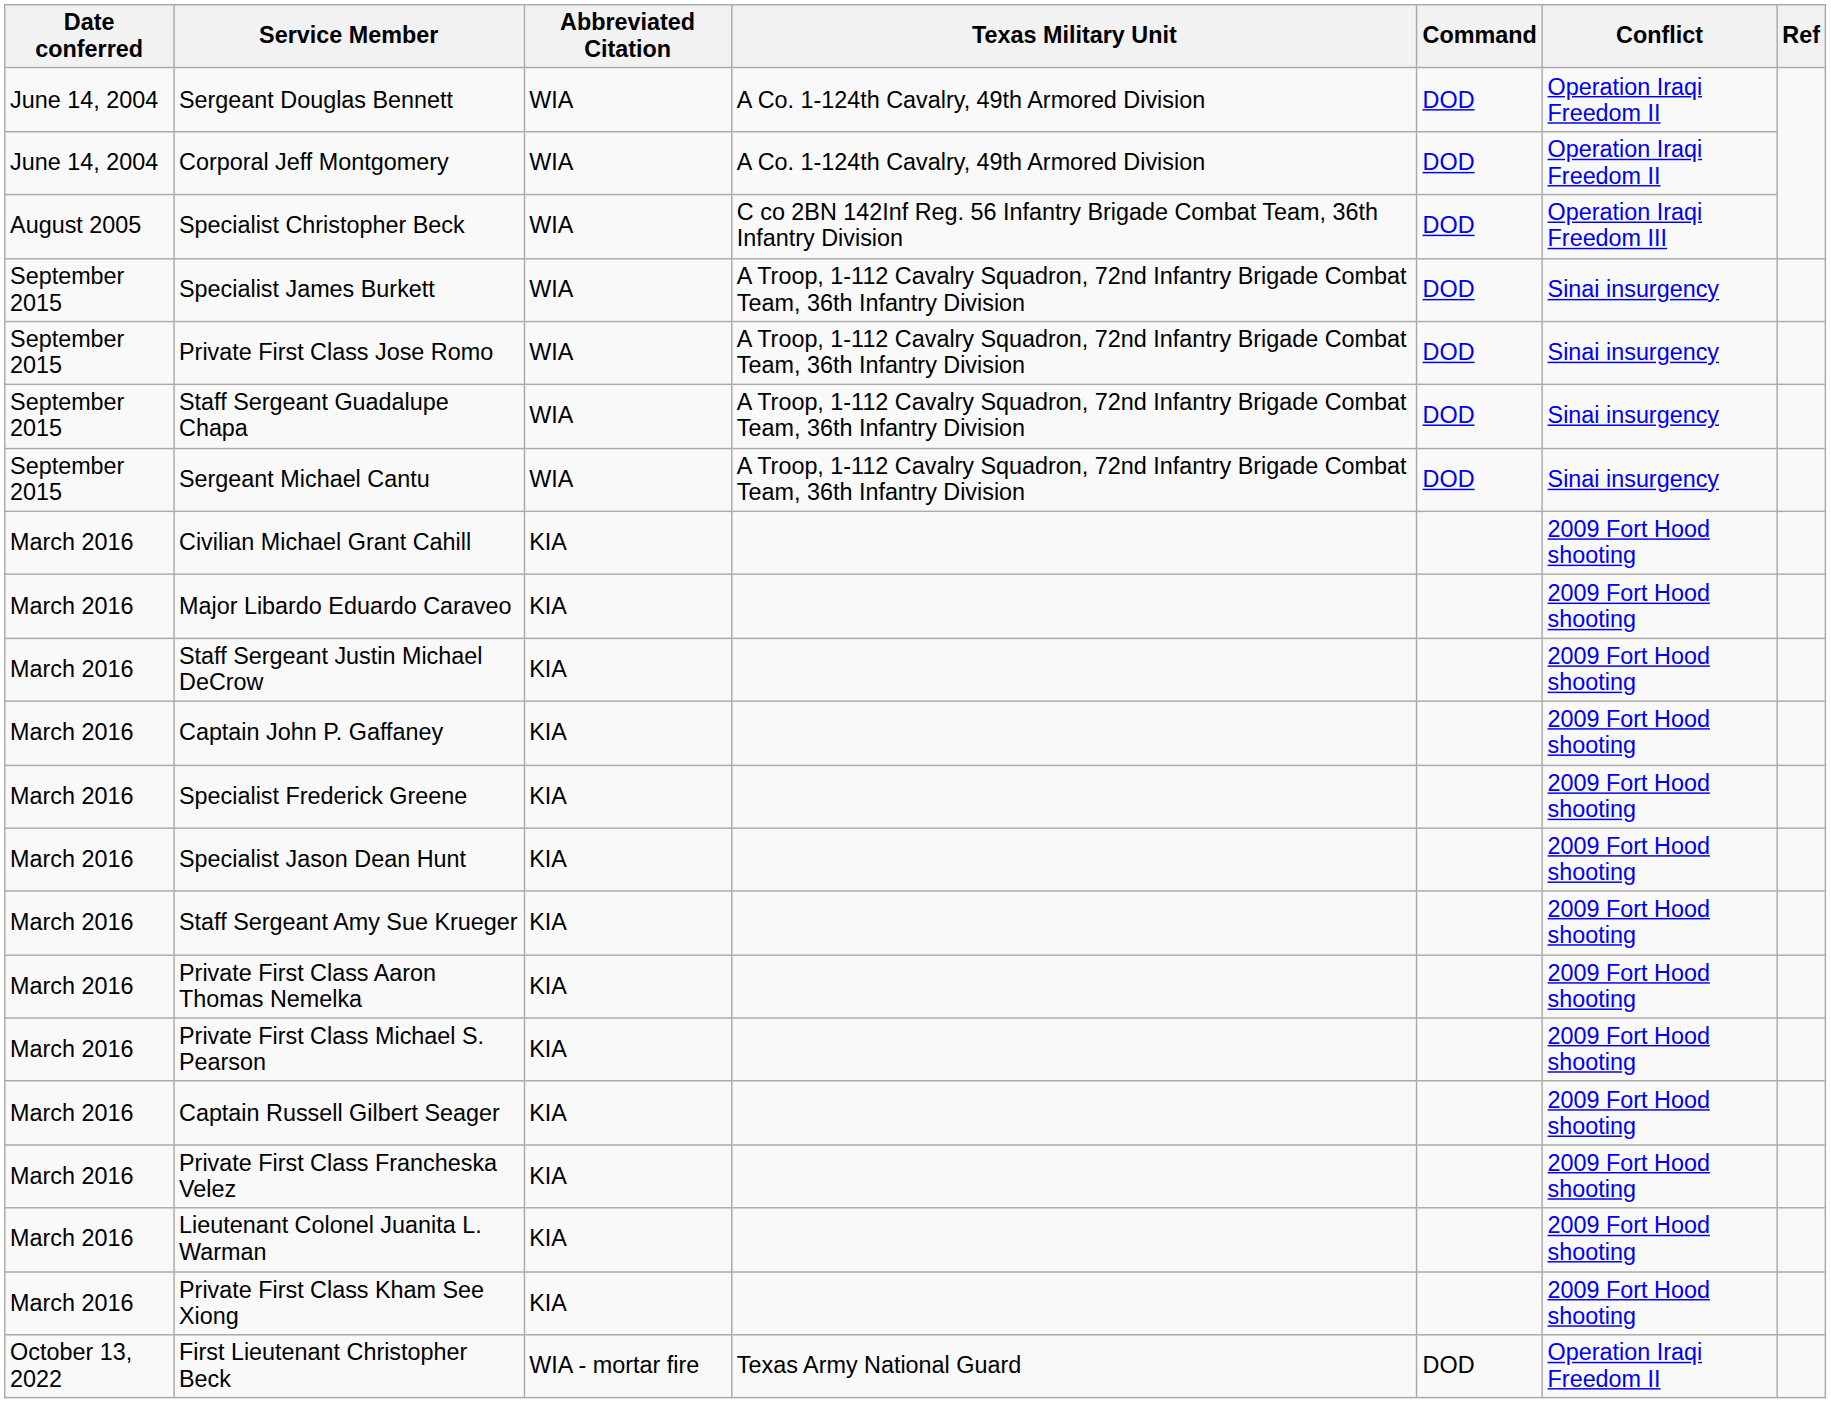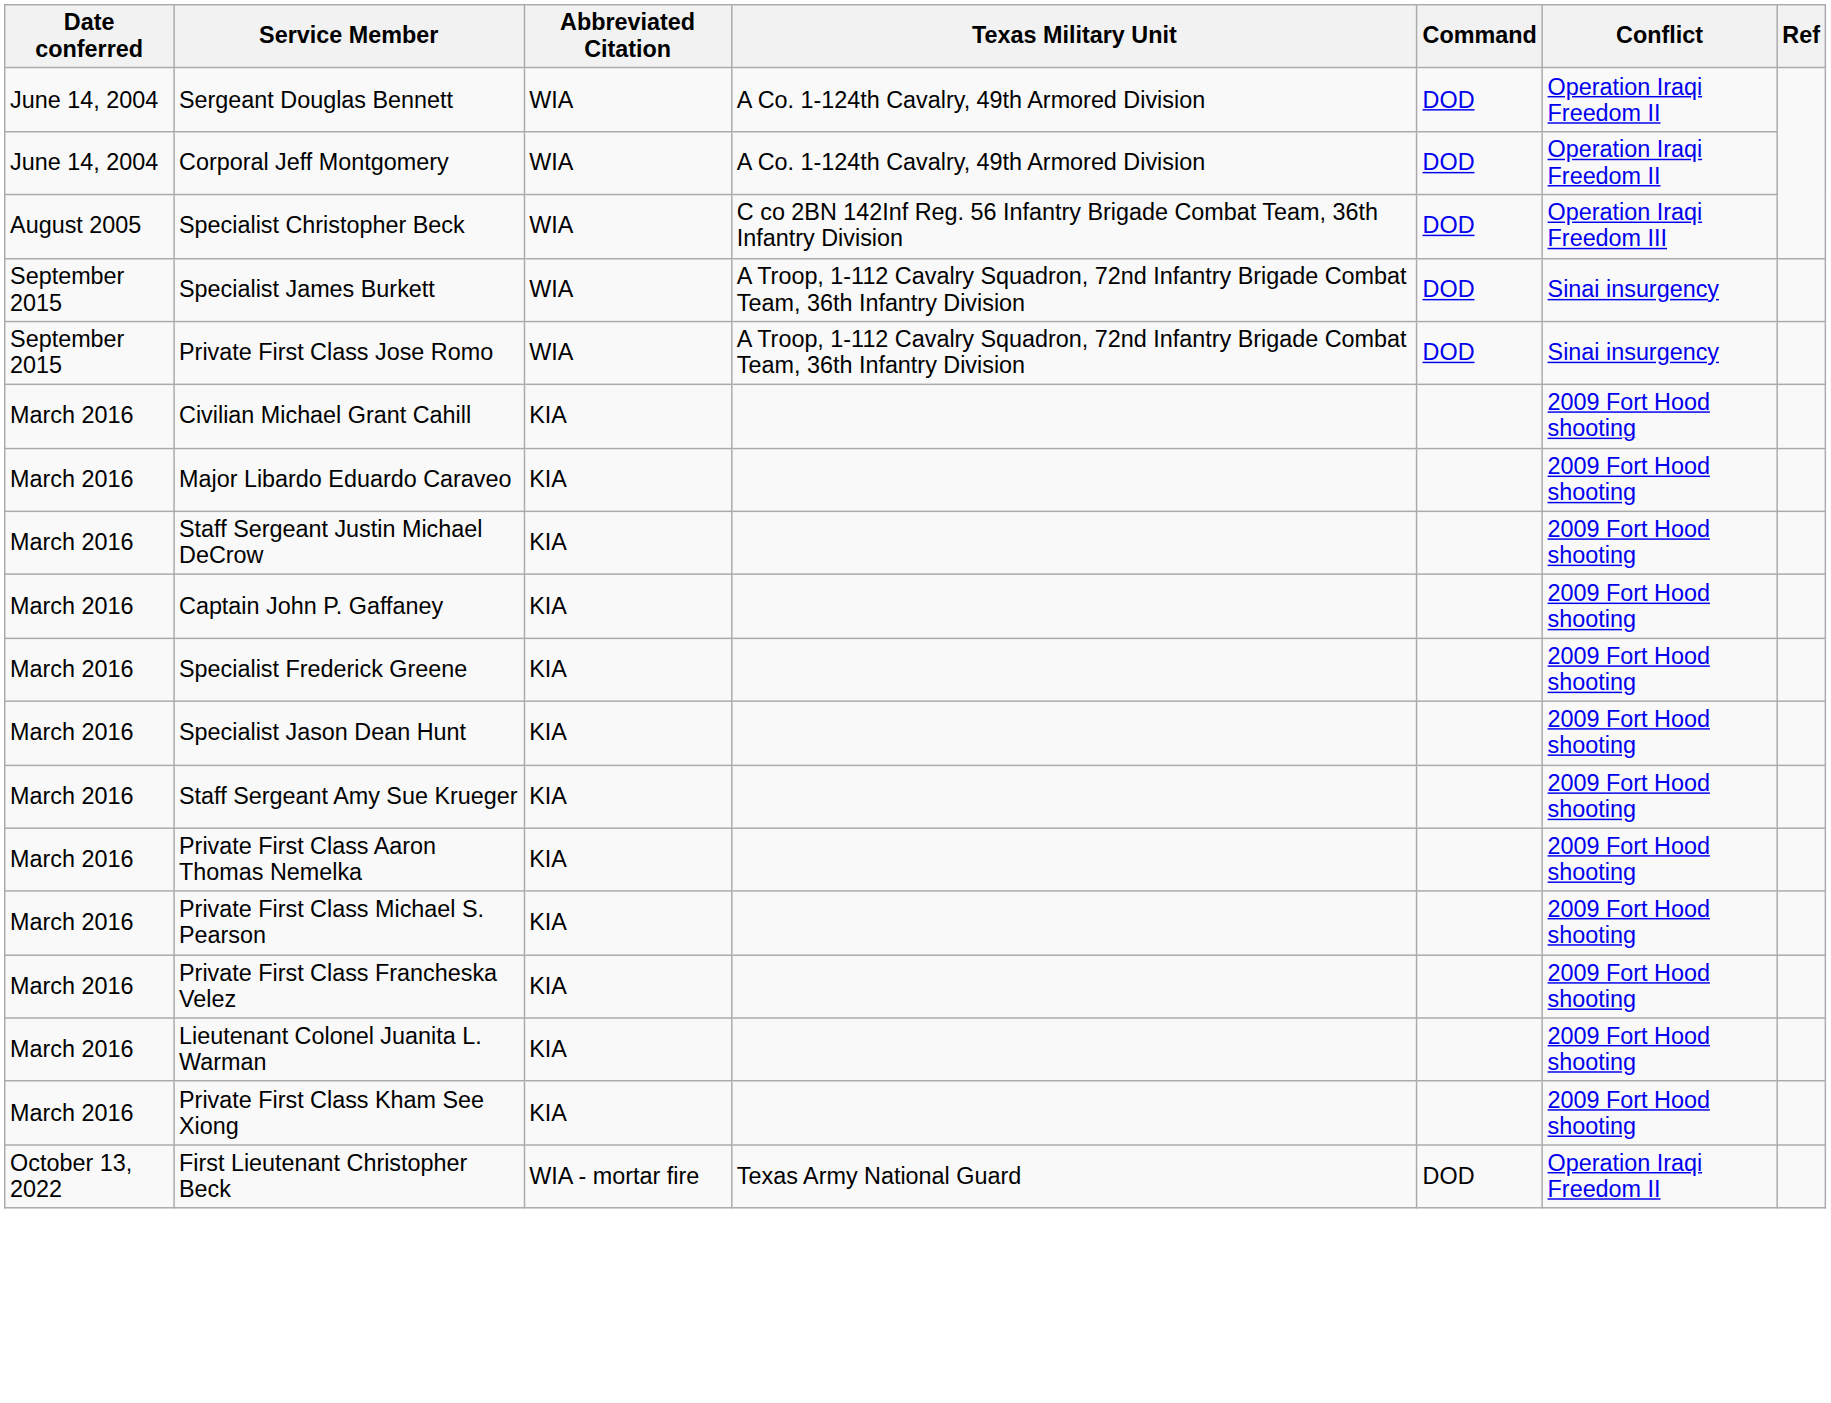 <table class="wikitable">
 <tr>
 <th>Date conferred</th>
 <th>Service Member</th>
 <th>Abbreviated Citation</th>
 <th>Texas Military Unit</th>
 <th>Command</th>
 <th>Conflict</th>
 <th>Ref</th>
 </tr>
 <tr>
 <td>June 14, 2004</td>
 <td>Sergeant Douglas Bennett</td>
 <td>WIA</td>
 <td>A Co. 1-124th Cavalry, 49th Armored Division</td>
 <td><a href='#'>DOD</a></td>
 <td><a href='#'>Operation Iraqi Freedom II</a></td>
 </tr>
 <tr>
 <td>June 14, 2004</td>
 <td>Corporal Jeff Montgomery</td>
 <td>WIA</td>
 <td>A Co. 1-124th Cavalry, 49th Armored Division</td>
 <td><a href='#'>DOD</a></td>
 <td><a href='#'>Operation Iraqi Freedom II</a></td>
 </tr>
 <tr>
 <td>August 2005</td>
 <td>Specialist Christopher Beck</td>
 <td>WIA</td>
 <td>C co 2BN 142Inf Reg. 56 Infantry Brigade Combat Team, 36th Infantry Division</td>
 <td><a href='#'>DOD</a></td>
 <td><a href='#'>Operation Iraqi Freedom III</a></td>
 </tr>
 <tr>
 <td>September 2015</td>
 <td>Specialist James Burkett</td>
 <td>WIA</td>
 <td>A Troop, 1-112 Cavalry Squadron, 72nd Infantry Brigade Combat Team, 36th Infantry Division</td>
 <td><a href='#'>DOD</a></td>
 <td><a href='#'>Sinai insurgency</a></td>
 <td></td>
 </tr>
 <tr>
 <td>September 2015</td>
 <td>Private First Class Jose Romo</td>
-<td>WIA</td>
-<td>A Troop, 1-112 Cavalry Squadron, 72nd Infantry Brigade Combat Team, 36th Infantry Division</td>
-<td><a href='#'>DOD</a></td>
-<td><a href='#'>Sinai insurgency</a></td>
-<td></td>
-</tr>
-<tr>
-<td>September 2015</td>
-<td>Staff Sergeant Guadalupe Chapa</td>
-<td>WIA</td>
-<td>A Troop, 1-112 Cavalry Squadron, 72nd Infantry Brigade Combat Team, 36th Infantry Division</td>
-<td><a href='#'>DOD</a></td>
-<td><a href='#'>Sinai insurgency</a></td>
-<td></td>
-</tr>
-<tr>
-<td>September 2015</td>
-<td>Sergeant Michael Cantu</td>
 <td>WIA</td>
 <td>A Troop, 1-112 Cavalry Squadron, 72nd Infantry Brigade Combat Team, 36th Infantry Division</td>
 <td><a href='#'>DOD</a></td>
 <td><a href='#'>Sinai insurgency</a></td>
 <td></td>
 </tr>
 <tr>
 <td>March 2016</td>
 <td>Civilian Michael Grant Cahill</td>
 <td>KIA</td>
 <td></td>
 <td></td>
 <td><a href='#'>2009 Fort Hood shooting</a></td>
 <td></td>
 </tr>
 <tr>
 <td>March 2016</td>
 <td>Major Libardo Eduardo Caraveo</td>
 <td>KIA</td>
 <td></td>
 <td></td>
 <td><a href='#'>2009 Fort Hood shooting</a></td>
 <td></td>
 </tr>
 <tr>
 <td>March 2016</td>
 <td>Staff Sergeant Justin Michael DeCrow</td>
 <td>KIA</td>
 <td></td>
 <td></td>
 <td><a href='#'>2009 Fort Hood shooting</a></td>
 <td></td>
 </tr>
 <tr>
 <td>March 2016</td>
 <td>Captain John P. Gaffaney</td>
 <td>KIA</td>
 <td></td>
 <td></td>
 <td><a href='#'>2009 Fort Hood shooting</a></td>
 <td></td>
 </tr>
 <tr>
 <td>March 2016</td>
 <td>Specialist Frederick Greene</td>
 <td>KIA</td>
 <td></td>
 <td></td>
 <td><a href='#'>2009 Fort Hood shooting</a></td>
 <td></td>
 </tr>
 <tr>
 <td>March 2016</td>
 <td>Specialist Jason Dean Hunt</td>
 <td>KIA</td>
 <td></td>
 <td></td>
 <td><a href='#'>2009 Fort Hood shooting</a></td>
 <td></td>
 </tr>
 <tr>
 <td>March 2016</td>
 <td>Staff Sergeant Amy Sue Krueger</td>
 <td>KIA</td>
 <td></td>
 <td></td>
 <td><a href='#'>2009 Fort Hood shooting</a></td>
 <td></td>
 </tr>
 <tr>
 <td>March 2016</td>
 <td>Private First Class Aaron Thomas Nemelka</td>
 <td>KIA</td>
 <td></td>
 <td></td>
 <td><a href='#'>2009 Fort Hood shooting</a></td>
 <td></td>
 </tr>
 <tr>
 <td>March 2016</td>
 <td>Private First Class Michael S. Pearson</td>
 <td>KIA</td>
 <td></td>
 <td></td>
 <td><a href='#'>2009 Fort Hood shooting</a></td>
 <td></td>
 </tr>
 <tr>
 <td>March 2016</td>
-<td>Captain Russell Gilbert Seager</td>
-<td>KIA</td>
-<td></td>
-<td></td>
-<td><a href='#'>2009 Fort Hood shooting</a></td>
-<td></td>
-</tr>
-<tr>
-<td>March 2016</td>
 <td>Private First Class Francheska Velez</td>
 <td>KIA</td>
 <td></td>
 <td></td>
 <td><a href='#'>2009 Fort Hood shooting</a></td>
 <td></td>
 </tr>
 <tr>
 <td>March 2016</td>
 <td>Lieutenant Colonel Juanita L. Warman</td>
 <td>KIA</td>
 <td></td>
 <td></td>
 <td><a href='#'>2009 Fort Hood shooting</a></td>
 <td></td>
 </tr>
 <tr>
 <td>March 2016</td>
 <td>Private First Class Kham See Xiong</td>
 <td>KIA</td>
 <td></td>
 <td></td>
 <td><a href='#'>2009 Fort Hood shooting</a></td>
 <td></td>
 </tr>
 <tr>
 <td>October 13, 2022</td>
 <td>First Lieutenant Christopher Beck</td>
 <td>WIA - mortar fire</td>
 <td>Texas Army National Guard</td>
 <td>DOD</td>
 <td><a href='#'>Operation Iraqi Freedom II</a></td>
 <td></td>
 </tr>
 </table>
